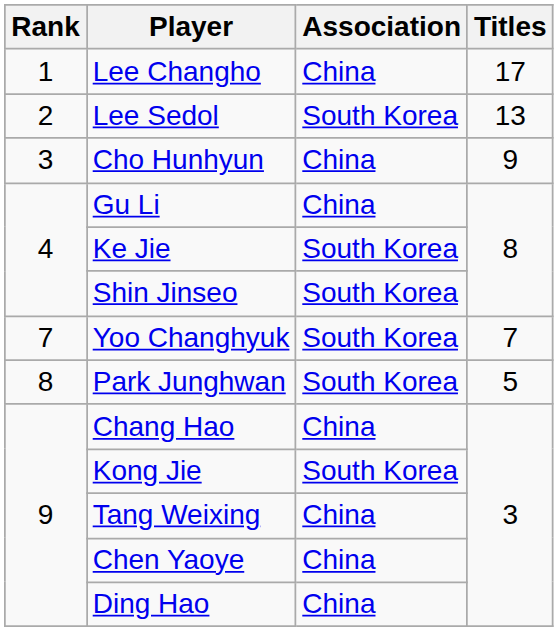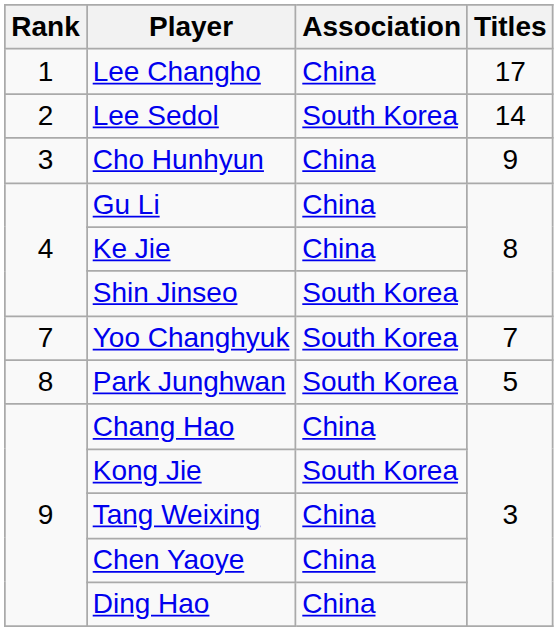 <table class="wikitable sortable">
 <tr>
 <th>Rank</th>
 <th>Player</th>
 <th>Association</th>
 <th>Titles</th>
 </tr>
 <tr>
 <td align="center">1</td>
 <td><a href='#'>Lee Changho</a></td>
 <td> <a href='#'>China</a></td>
 <td align="center">17</td>
 </tr>
 <tr>
 <td align="center">2</td>
 <td><a href='#'>Lee Sedol</a></td>
 <td> <a href='#'>South Korea</a></td>
-<td align="center">13</td>
+<td align="center">14</td>
 </tr>
 <tr>
 <td align="center">3</td>
 <td><a href='#'>Cho Hunhyun</a></td>
 <td> <a href='#'>China</a></td>
 <td align="center">9</td>
 </tr>
 <tr>
 <td rowspan="3" align="center">4</td>
 <td><a href='#'>Gu Li</a></td>
 <td> <a href='#'>China</a></td>
 <td rowspan="3" align="center">8</td>
 </tr>
 <tr>
 <td><a href='#'>Ke Jie</a></td>
-<td> <a href='#'>South Korea</a></td>
+<td> <a href='#'>China</a></td>
 </tr>
 <tr>
 <td><a href='#'>Shin Jinseo</a></td>
 <td> <a href='#'>South Korea</a></td>
 </tr>
 <tr>
 <td align="center">7</td>
 <td><a href='#'>Yoo Changhyuk</a></td>
 <td> <a href='#'>South Korea</a></td>
 <td align="center">7</td>
 </tr>
 <tr>
 <td align="center">8</td>
 <td><a href='#'>Park Junghwan</a></td>
 <td> <a href='#'>South Korea</a></td>
 <td align="center">5</td>
 </tr>
 <tr>
 <td rowspan="5" align="center">9</td>
 <td><a href='#'>Chang Hao</a></td>
 <td> <a href='#'>China</a></td>
 <td rowspan="5" align="center">3</td>
 </tr>
 <tr>
 <td><a href='#'>Kong Jie</a></td>
 <td> <a href='#'>South Korea</a></td>
 </tr>
 <tr>
 <td><a href='#'>Tang Weixing</a></td>
 <td> <a href='#'>China</a></td>
 </tr>
 <tr>
 <td><a href='#'>Chen Yaoye</a></td>
 <td> <a href='#'>China</a></td>
 </tr>
 <tr>
 <td><a href='#'>Ding Hao</a></td>
 <td> <a href='#'>China</a></td>
 </tr>
 </table>
